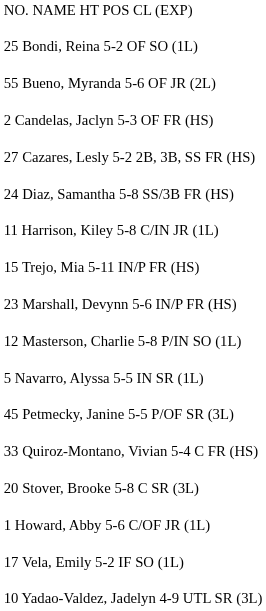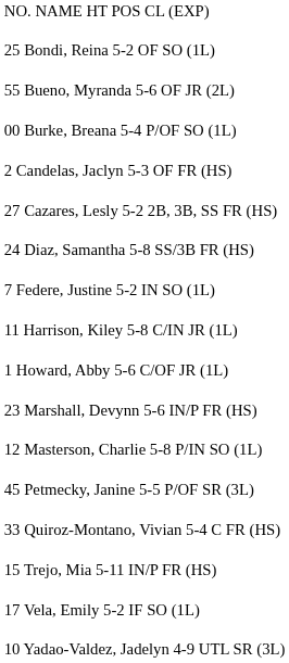 <table>
 <tr>
 <td>NO.	NAME	HT	POS	CL (EXP)</td>
 <td></td>
 </tr>
 <tr>
 <td><br>25	Bondi, Reina	5-2	OF	SO (1L)</td>
 <td></td>
 </tr>
 <tr>
 <td><br>55	Bueno, Myranda	5-6	OF	JR (2L)</td>
+<td></td>
+</tr>
+<tr>
+<td><br>00	Burke, Breana	5-4	P/OF	SO (1L)</td>
 <td></td>
 </tr>
 <tr>
 <td><br>2	Candelas, Jaclyn	5-3	OF	FR (HS)</td>
 <td></td>
 </tr>
 <tr>
 <td><br>27	Cazares, Lesly	5-2	2B, 3B, SS	FR (HS)</td>
 <td></td>
 </tr>
 <tr>
 <td><br>24	Diaz, Samantha	5-8	SS/3B	FR (HS)</td>
 <td></td>
 </tr>
 <tr>
+<td><br>7	Federe, Justine	5-2	IN	SO (1L)</td>
+<td></td>
+</tr>
+<tr>
 <td><br>11	Harrison, Kiley	5-8	C/IN	JR (1L)</td>
 <td></td>
 </tr>
 <tr>
-<td><br>15	Trejo, Mia	5-11	IN/P	FR (HS)</td>
+<td><br>1	Howard, Abby	5-6	C/OF	JR (1L)</td>
 <td></td>
 </tr>
 <tr>
 <td><br>23	Marshall, Devynn	5-6	IN/P	FR (HS)</td>
 <td></td>
 </tr>
 <tr>
 <td><br>12	Masterson, Charlie	5-8	P/IN	SO (1L)</td>
 <td></td>
 </tr>
 <tr>
-<td><br>5	Navarro, Alyssa	5-5	IN	SR (1L)</td>
-<td></td>
-</tr>
-<tr>
 <td><br>45	Petmecky, Janine	5-5	P/OF	SR (3L)</td>
 <td></td>
 </tr>
 <tr>
 <td><br>33	Quiroz-Montano, Vivian	5-4	C	FR (HS)</td>
 <td></td>
 </tr>
 <tr>
-<td><br>20	Stover, Brooke	5-8	C	SR (3L)</td>
-<td></td>
-</tr>
-<tr>
-<td><br>1	Howard, Abby	5-6	C/OF	JR (1L)</td>
+<td><br>15	Trejo, Mia	5-11	IN/P	FR (HS)</td>
 <td></td>
 </tr>
 <tr>
 <td><br>17	Vela, Emily	5-2	IF	SO (1L)</td>
 <td></td>
 </tr>
 <tr>
 <td><br>10	Yadao-Valdez, Jadelyn	4-9	UTL	SR (3L)</td>
 </tr>
 <tr>
 </tr>
 </table>
